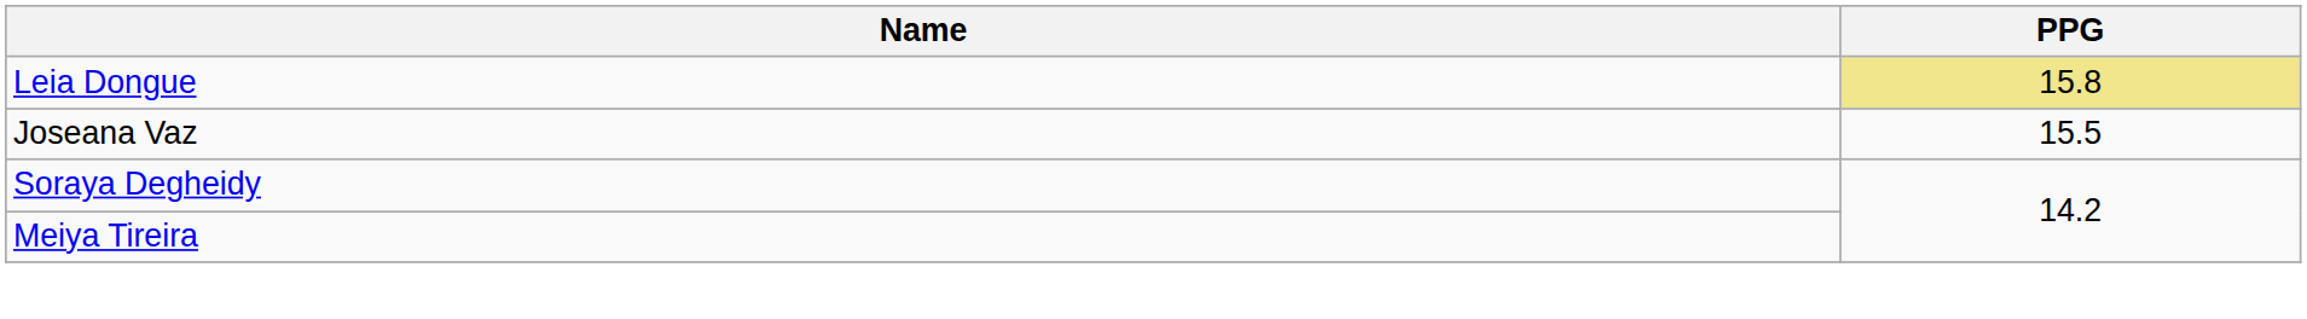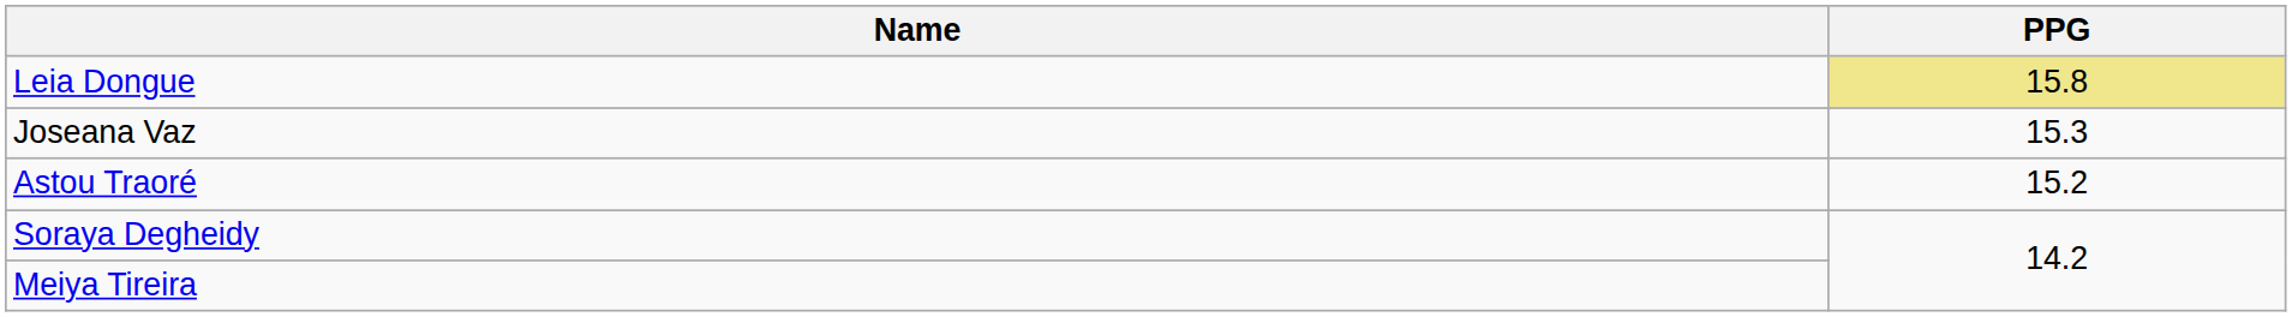 <table class=wikitable width="90%">
 <tr>
 <th width="80%">Name</th>
 <th width="20%">PPG</th>
 </tr>
 <tr>
 <td> <a href='#'>Leia Dongue</a></td>
 <td align=center style="background: khaki;">15.8</td>
 </tr>
 <tr>
 <td> Joseana Vaz</td>
-<td align=center>15.5</td>
+<td align=center>15.3</td>
+</tr>
+<tr>
+<td> <a href='#'>Astou Traoré</a></td>
+<td align=center>15.2</td>
 </tr>
 <tr>
 <td> <a href='#'>Soraya Degheidy</a></td>
 <td align=center rowspan=2>14.2</td>
 </tr>
 <tr>
 <td> <a href='#'>Meiya Tireira</a></td>
 </tr>
 </table>
